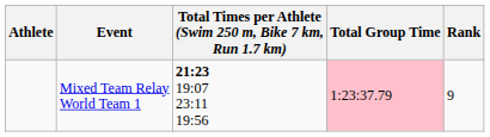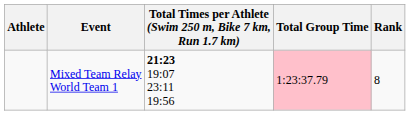 <table class="wikitable" border="1">
 <tr>
 <th>Athlete</th>
 <th>Event</th>
 <th>Total Times per Athlete <br> <em>(Swim 250 m, Bike 7 km, <br> Run 1.7 km)</em></th>
 <th>Total Group Time</th>
 <th>Rank</th>
 </tr>
 <tr>
 <td><strong></strong><br><br><br></td>
 <td><a href='#'>Mixed Team Relay <br> World Team 1</a></td>
 <td><strong>21:23</strong><br>19:07<br>23:11<br>19:56</td>
 <td style="background: pink;">1:23:37.79</td>
-<td>9</td>
+<td>8</td>
 </tr>
 </table>
